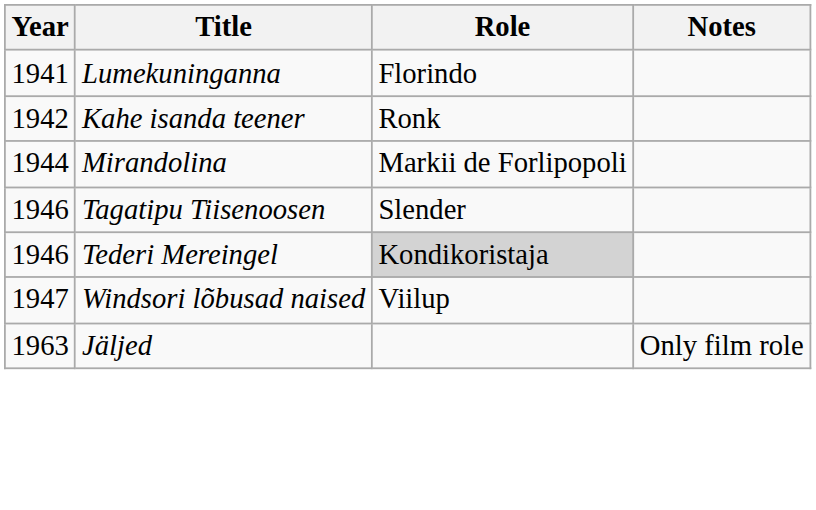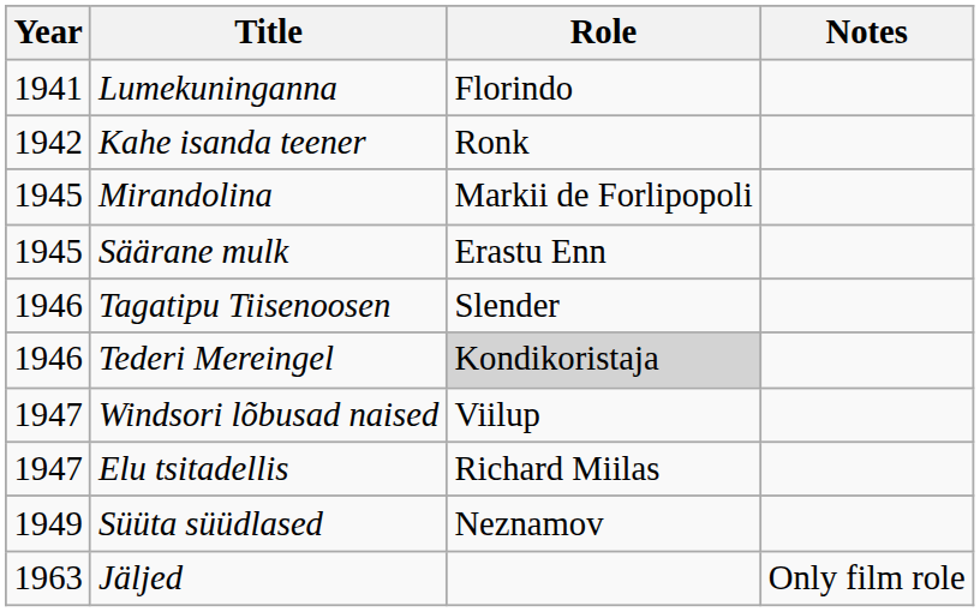 <table class="wikitable sortable">
 <tr>
 <th>Year</th>
 <th>Title</th>
 <th>Role</th>
 <th>Notes</th>
 </tr>
 <tr>
 <td>1941</td>
 <td><em>Lumekuninganna</em></td>
 <td>Florindo</td>
 <td></td>
 </tr>
 <tr>
 <td>1942</td>
 <td><em>Kahe isanda teener</em></td>
 <td>Ronk</td>
 <td></td>
 </tr>
 <tr>
-<td>1944</td>
+<td>1945</td>
 <td><em>Mirandolina</em></td>
 <td>Markii de Forlipopoli</td>
+<td></td>
+</tr>
+<tr>
+<td>1945</td>
+<td><em>Säärane mulk</em></td>
+<td>Erastu Enn</td>
 <td></td>
 </tr>
 <tr>
 <td>1946</td>
 <td><em>Tagatipu Tiisenoosen</em></td>
 <td>Slender</td>
 <td></td>
 </tr>
 <tr>
 <td>1946</td>
 <td><em>Tederi Mereingel</em></td>
 <td style="background: lightgrey;">Kondikoristaja</td>
 <td></td>
 </tr>
 <tr>
 <td>1947</td>
 <td><em>Windsori lõbusad naised</em></td>
 <td>Viilup</td>
 <td></td>
 </tr>
 <tr>
+<td>1947</td>
+<td><em>Elu tsitadellis</em></td>
+<td>Richard Miilas</td>
+<td></td>
+</tr>
+<tr>
+<td>1949</td>
+<td><em>Süüta süüdlased</em></td>
+<td>Neznamov</td>
+<td></td>
+</tr>
+<tr>
 <td>1963</td>
 <td><em>Jäljed</em></td>
 <td></td>
 <td>Only film role</td>
 </tr>
 </table>
